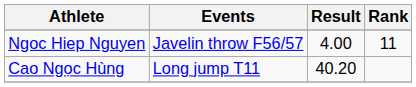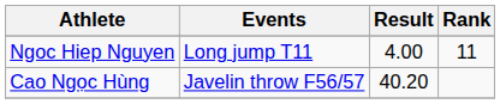 <table class=wikitable>
 <tr>
 <th>Athlete</th>
 <th>Events</th>
 <th>Result</th>
 <th>Rank</th>
 </tr>
 <tr>
 </tr>
 <tr>
 <td><a href='#'>Ngoc Hiep Nguyen</a></td>
-<td><a href='#'>Javelin throw F56/57</a></td>
+<td><a href='#'>Long jump T11</a></td>
 <td align="center">4.00</td>
 <td align="center">11</td>
 </tr>
 <tr>
 <td><a href='#'>Cao Ngọc Hùng</a></td>
-<td><a href='#'>Long jump T11</a></td>
+<td><a href='#'>Javelin throw F56/57</a></td>
 <td align="center">40.20</td>
 <td align="center"></td>
 </tr>
 <tr>
 </tr>
 </table>
